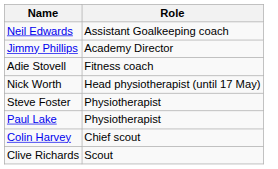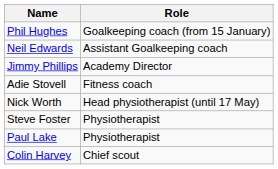 <table class="wikitable">
 <tr>
 <th>Name</th>
 <th>Role</th>
+</tr>
+<tr>
+<td> <a href='#'>Phil Hughes</a></td>
+<td>Goalkeeping coach (from 15 January)</td>
 </tr>
 <tr>
 <td> <a href='#'>Neil Edwards</a></td>
 <td>Assistant Goalkeeping coach</td>
 </tr>
 <tr>
 <td> <a href='#'>Jimmy Phillips</a></td>
 <td>Academy Director</td>
 </tr>
 <tr>
 <td> Adie Stovell</td>
 <td>Fitness coach</td>
 </tr>
 <tr>
 <td> Nick Worth</td>
 <td>Head physiotherapist (until 17 May)</td>
 </tr>
 <tr>
 <td> Steve Foster</td>
 <td>Physiotherapist</td>
 </tr>
 <tr>
 <td> <a href='#'>Paul Lake</a></td>
 <td>Physiotherapist</td>
 </tr>
 <tr>
 <td> <a href='#'>Colin Harvey</a></td>
 <td>Chief scout</td>
 </tr>
-<tr>
-<td> Clive Richards</td>
-<td>Scout</td>
-</tr>
 </table>
